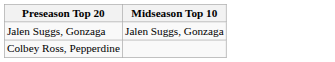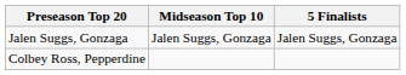 <table class="wikitable">
 <tr>
 <th>Preseason Top 20</th>
 <th>Midseason Top 10</th>
+<th>5 Finalists</th>
 </tr>
 <tr>
+<td>Jalen Suggs, Gonzaga</td>
 <td>Jalen Suggs, Gonzaga</td>
 <td>Jalen Suggs, Gonzaga</td>
 </tr>
 <tr>
 <td>Colbey Ross, Pepperdine</td>
 <td></td>
+<td></td>
 </tr>
 </table>
